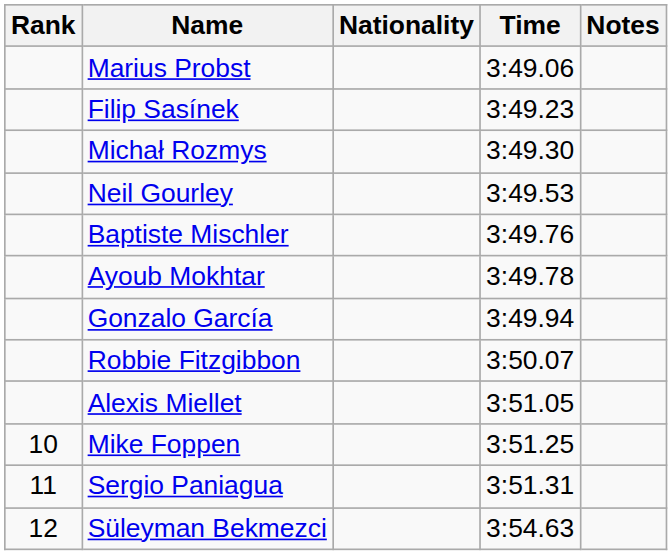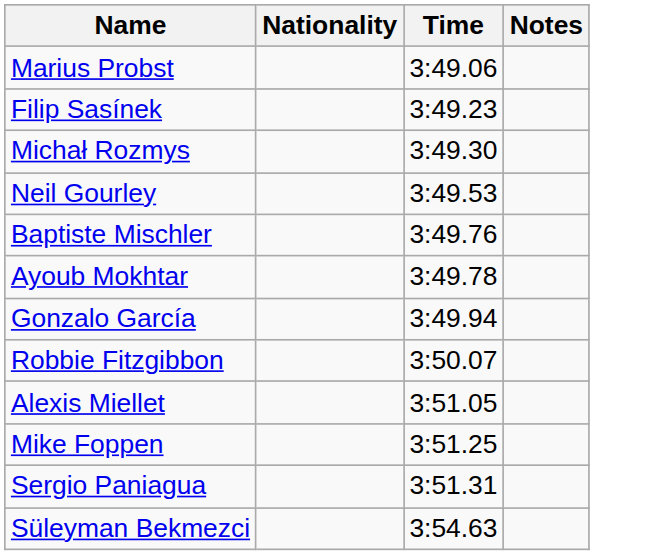 <table class="wikitable sortable" style="text-align:center">
 <tr>
-<th>Rank</th>
 <th>Name</th>
 <th>Nationality</th>
 <th>Time</th>
 <th>Notes</th>
 </tr>
 <tr>
-<td></td>
 <td align=left><a href='#'>Marius Probst</a></td>
 <td align=left></td>
 <td>3:49.06</td>
 <td></td>
 </tr>
 <tr>
-<td></td>
 <td align=left><a href='#'>Filip Sasínek</a></td>
 <td align=left></td>
 <td>3:49.23</td>
 <td></td>
 </tr>
 <tr>
-<td></td>
 <td align=left><a href='#'>Michał Rozmys</a></td>
 <td align=left></td>
 <td>3:49.30</td>
 <td></td>
 </tr>
 <tr>
-<td></td>
 <td align=left><a href='#'>Neil Gourley</a></td>
 <td align=left></td>
 <td>3:49.53</td>
 <td></td>
 </tr>
 <tr>
-<td></td>
 <td align=left><a href='#'>Baptiste Mischler</a></td>
 <td align=left></td>
 <td>3:49.76</td>
 <td></td>
 </tr>
 <tr>
-<td></td>
 <td align=left><a href='#'>Ayoub Mokhtar</a></td>
 <td align=left></td>
 <td>3:49.78</td>
 <td></td>
 </tr>
 <tr>
-<td></td>
 <td align=left><a href='#'>Gonzalo García</a></td>
 <td align=left></td>
 <td>3:49.94</td>
 <td></td>
 </tr>
 <tr>
-<td></td>
 <td align=left><a href='#'>Robbie Fitzgibbon</a></td>
 <td align=left></td>
 <td>3:50.07</td>
 <td></td>
 </tr>
 <tr>
-<td></td>
 <td align=left><a href='#'>Alexis Miellet</a></td>
 <td align=left></td>
 <td>3:51.05</td>
 <td></td>
 </tr>
 <tr>
-<td>10</td>
 <td align=left><a href='#'>Mike Foppen</a></td>
 <td align=left></td>
 <td>3:51.25</td>
 <td></td>
 </tr>
 <tr>
-<td>11</td>
 <td align=left><a href='#'>Sergio Paniagua</a></td>
 <td align=left></td>
 <td>3:51.31</td>
 <td></td>
 </tr>
 <tr>
-<td>12</td>
 <td align=left><a href='#'>Süleyman Bekmezci</a></td>
 <td align=left></td>
 <td>3:54.63</td>
 <td></td>
 </tr>
 </table>
